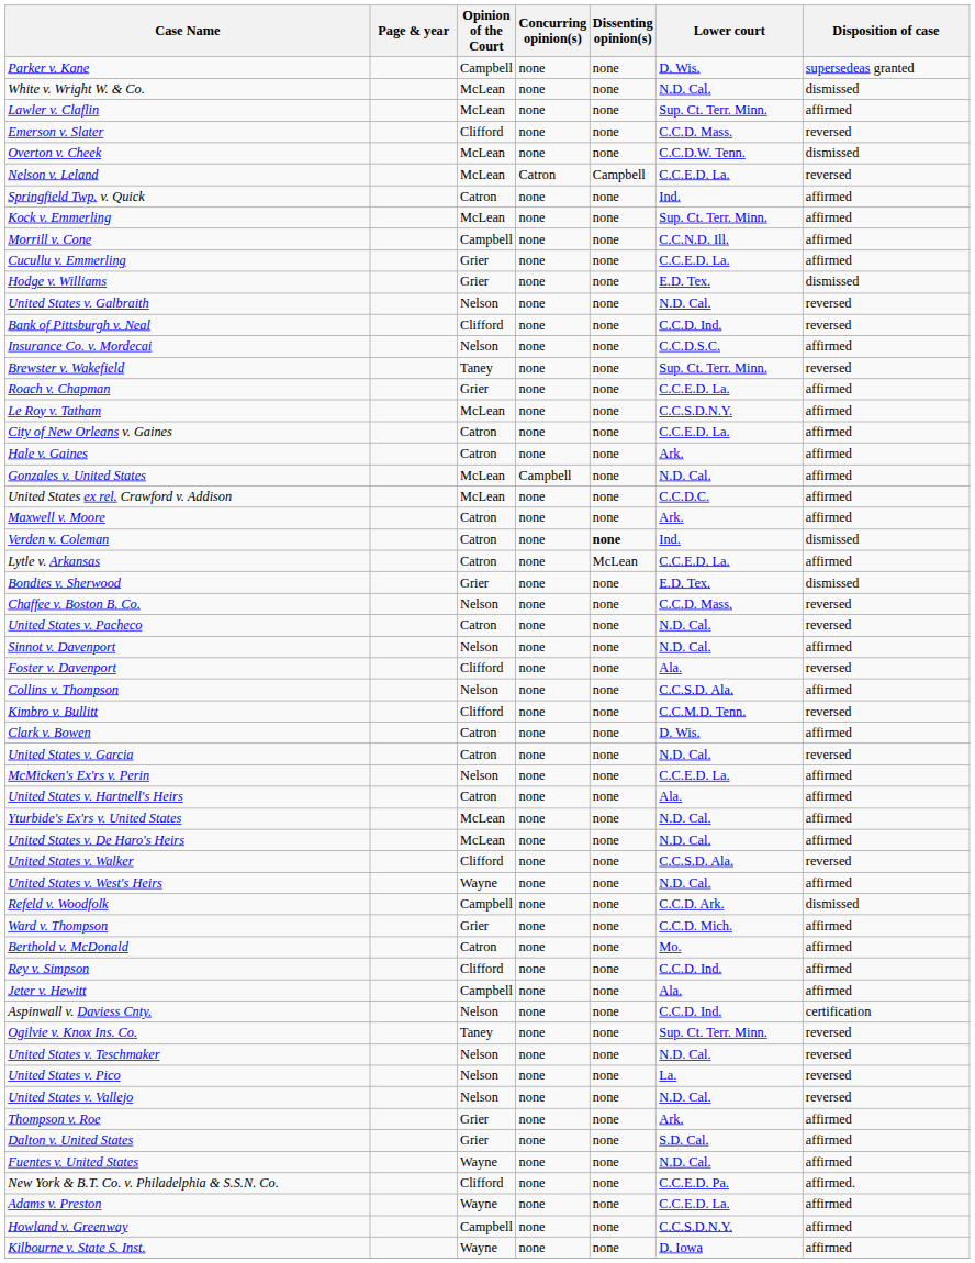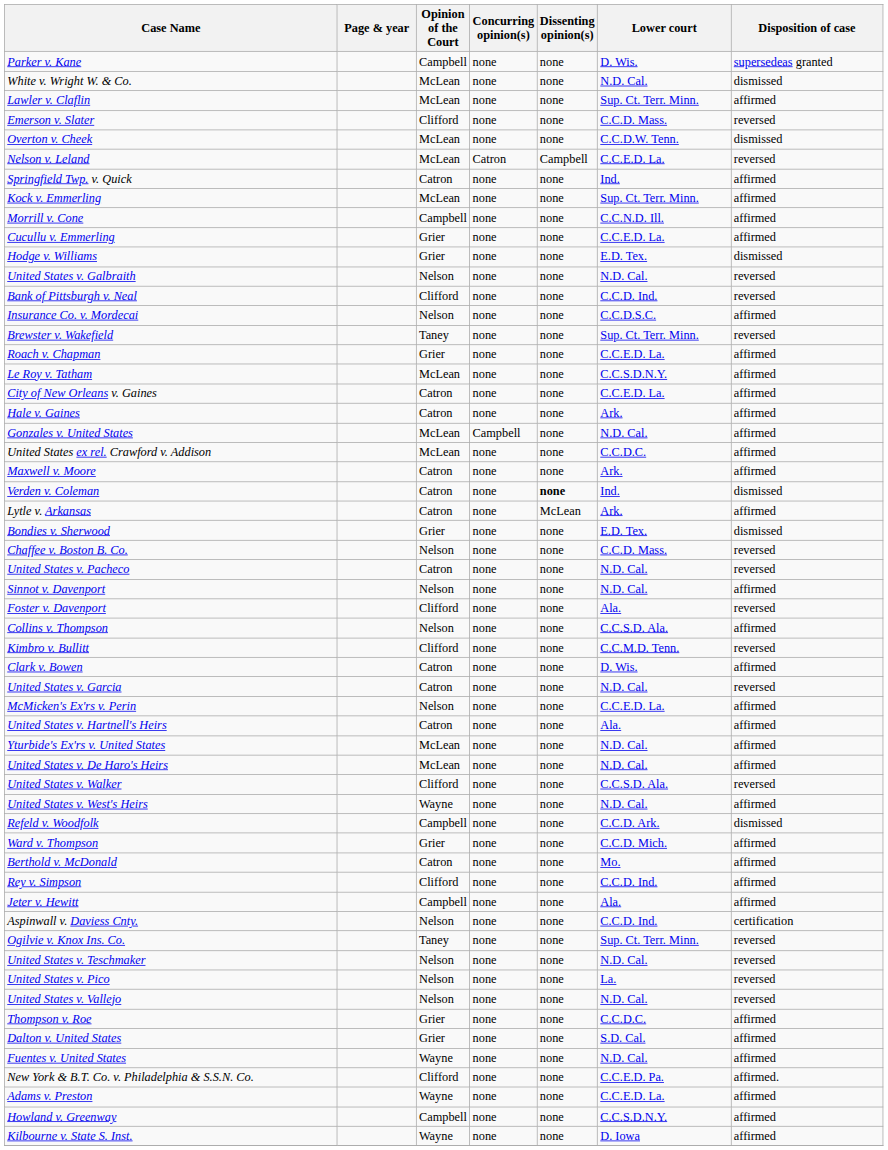 <table class="wikitable sortable">
 <tr>
 <th scope="col" style="width: 425px;">Case Name</th>
 <th scope="col" style="width: 95px;">Page & year</th>
 <th scope="col" style="width: 10px;">Opinion of the Court</th>
 <th scope="col" style="width: 10px;">Concurring opinion(s)</th>
 <th scope="col" style="width: 10px;">Dissenting opinion(s)</th>
 <th scope="col" style="width: 166px;">Lower court</th>
 <th scope="col" style="width: 190px;">Disposition of case</th>
 </tr>
 <tr>
 <td><em><a href='#'>Parker v. Kane</a></em></td>
 <td align="right"></td>
 <td>Campbell</td>
 <td>none</td>
 <td>none</td>
 <td><a href='#'>D. Wis.</a></td>
 <td><a href='#'>supersedeas</a> granted</td>
 </tr>
 <tr>
 <td><em>White v. Wright W. & Co.</em></td>
 <td align="right"></td>
 <td>McLean</td>
 <td>none</td>
 <td>none</td>
 <td><a href='#'>N.D. Cal.</a></td>
 <td>dismissed</td>
 </tr>
 <tr>
 <td><em><a href='#'>Lawler v. Claflin</a></em></td>
 <td align="right"></td>
 <td>McLean</td>
 <td>none</td>
 <td>none</td>
 <td><a href='#'>Sup. Ct. Terr. Minn.</a></td>
 <td>affirmed</td>
 </tr>
 <tr>
 <td><em><a href='#'>Emerson v. Slater</a></em></td>
 <td align="right"></td>
 <td>Clifford</td>
 <td>none</td>
 <td>none</td>
 <td><a href='#'>C.C.D. Mass.</a></td>
 <td>reversed</td>
 </tr>
 <tr>
 <td><em><a href='#'>Overton v. Cheek</a></em></td>
 <td align="right"></td>
 <td>McLean</td>
 <td>none</td>
 <td>none</td>
 <td><a href='#'>C.C.D.W. Tenn.</a></td>
 <td>dismissed</td>
 </tr>
 <tr>
 <td><em><a href='#'>Nelson v. Leland</a></em></td>
 <td align="right"></td>
 <td>McLean</td>
 <td>Catron</td>
 <td>Campbell</td>
 <td><a href='#'>C.C.E.D. La.</a></td>
 <td>reversed</td>
 </tr>
 <tr>
 <td><em><a href='#'>Springfield Twp.</a> v. Quick</em></td>
 <td align="right"></td>
 <td>Catron</td>
 <td>none</td>
 <td>none</td>
 <td><a href='#'>Ind.</a></td>
 <td>affirmed</td>
 </tr>
 <tr>
 <td><em><a href='#'>Kock v. Emmerling</a></em></td>
 <td align="right"></td>
 <td>McLean</td>
 <td>none</td>
 <td>none</td>
 <td><a href='#'>Sup. Ct. Terr. Minn.</a></td>
 <td>affirmed</td>
 </tr>
 <tr>
 <td><em><a href='#'>Morrill v. Cone</a></em></td>
 <td align="right"></td>
 <td>Campbell</td>
 <td>none</td>
 <td>none</td>
 <td><a href='#'>C.C.N.D. Ill.</a></td>
 <td>affirmed</td>
 </tr>
 <tr>
 <td><em><a href='#'>Cucullu v. Emmerling</a></em></td>
 <td align="right"></td>
 <td>Grier</td>
 <td>none</td>
 <td>none</td>
 <td><a href='#'>C.C.E.D. La.</a></td>
 <td>affirmed</td>
 </tr>
 <tr>
 <td><em><a href='#'>Hodge v. Williams</a></em></td>
 <td align="right"></td>
 <td>Grier</td>
 <td>none</td>
 <td>none</td>
 <td><a href='#'>E.D. Tex.</a></td>
 <td>dismissed</td>
 </tr>
 <tr>
 <td><em><a href='#'>United States v. Galbraith</a></em></td>
 <td align="right"></td>
 <td>Nelson</td>
 <td>none</td>
 <td>none</td>
 <td><a href='#'>N.D. Cal.</a></td>
 <td>reversed</td>
 </tr>
 <tr>
 <td><em><a href='#'>Bank of Pittsburgh v. Neal</a></em></td>
 <td align="right"></td>
 <td>Clifford</td>
 <td>none</td>
 <td>none</td>
 <td><a href='#'>C.C.D. Ind.</a></td>
 <td>reversed</td>
 </tr>
 <tr>
 <td><em><a href='#'>Insurance Co. v. Mordecai</a></em></td>
 <td align="right"></td>
 <td>Nelson</td>
 <td>none</td>
 <td>none</td>
 <td><a href='#'>C.C.D.S.C.</a></td>
 <td>affirmed</td>
 </tr>
 <tr>
 <td><em><a href='#'>Brewster v. Wakefield</a></em></td>
 <td align="right"></td>
 <td>Taney</td>
 <td>none</td>
 <td>none</td>
 <td><a href='#'>Sup. Ct. Terr. Minn.</a></td>
 <td>reversed</td>
 </tr>
 <tr>
 <td><em><a href='#'>Roach v. Chapman</a></em></td>
 <td align="right"></td>
 <td>Grier</td>
 <td>none</td>
 <td>none</td>
 <td><a href='#'>C.C.E.D. La.</a></td>
 <td>affirmed</td>
 </tr>
 <tr>
 <td><em><a href='#'>Le Roy v. Tatham</a></em></td>
 <td align="right"></td>
 <td>McLean</td>
 <td>none</td>
 <td>none</td>
 <td><a href='#'>C.C.S.D.N.Y.</a></td>
 <td>affirmed</td>
 </tr>
 <tr>
 <td><em><a href='#'>City of New Orleans</a> v. Gaines</em></td>
 <td align="right"></td>
 <td>Catron</td>
 <td>none</td>
 <td>none</td>
 <td><a href='#'>C.C.E.D. La.</a></td>
 <td>affirmed</td>
 </tr>
 <tr>
 <td><em><a href='#'>Hale v. Gaines</a></em></td>
 <td align="right"></td>
 <td>Catron</td>
 <td>none</td>
 <td>none</td>
 <td><a href='#'>Ark.</a></td>
 <td>affirmed</td>
 </tr>
 <tr>
 <td><em><a href='#'>Gonzales v. United States</a></em></td>
 <td align="right"></td>
 <td>McLean</td>
 <td>Campbell</td>
 <td>none</td>
 <td><a href='#'>N.D. Cal.</a></td>
 <td>affirmed</td>
 </tr>
 <tr>
 <td><em>United States <a href='#'>ex rel.</a> Crawford v. Addison</em></td>
 <td align="right"></td>
 <td>McLean</td>
 <td>none</td>
 <td>none</td>
 <td><a href='#'>C.C.D.C.</a></td>
 <td>affirmed</td>
 </tr>
 <tr>
 <td><em><a href='#'>Maxwell v. Moore</a></em></td>
 <td align="right"></td>
 <td>Catron</td>
 <td>none</td>
 <td>none</td>
 <td><a href='#'>Ark.</a></td>
 <td>affirmed</td>
 </tr>
 <tr>
 <td><em><a href='#'>Verden v. Coleman</a></em></td>
 <td align="right"></td>
 <td>Catron</td>
 <td>none</td>
 <td><strong>none</strong></td>
 <td><a href='#'>Ind.</a></td>
 <td>dismissed</td>
 </tr>
 <tr>
 <td><em>Lytle v. <a href='#'>Arkansas</a></em></td>
 <td align="right"></td>
 <td>Catron</td>
 <td>none</td>
 <td>McLean</td>
-<td><a href='#'>C.C.E.D. La.</a></td>
+<td><a href='#'>Ark.</a></td>
 <td>affirmed</td>
 </tr>
 <tr>
 <td><em><a href='#'>Bondies v. Sherwood</a></em></td>
 <td align="right"></td>
 <td>Grier</td>
 <td>none</td>
 <td>none</td>
 <td><a href='#'>E.D. Tex.</a></td>
 <td>dismissed</td>
 </tr>
 <tr>
 <td><em><a href='#'>Chaffee v. Boston B. Co.</a></em></td>
 <td align="right"></td>
 <td>Nelson</td>
 <td>none</td>
 <td>none</td>
 <td><a href='#'>C.C.D. Mass.</a></td>
 <td>reversed</td>
 </tr>
 <tr>
 <td><em><a href='#'>United States v. Pacheco</a></em></td>
 <td align="right"></td>
 <td>Catron</td>
 <td>none</td>
 <td>none</td>
 <td><a href='#'>N.D. Cal.</a></td>
 <td>reversed</td>
 </tr>
 <tr>
 <td><em><a href='#'>Sinnot v. Davenport</a></em></td>
 <td align="right"></td>
 <td>Nelson</td>
 <td>none</td>
 <td>none</td>
 <td><a href='#'>N.D. Cal.</a></td>
 <td>affirmed</td>
 </tr>
 <tr>
 <td><em><a href='#'>Foster v. Davenport</a></em></td>
 <td align="right"></td>
 <td>Clifford</td>
 <td>none</td>
 <td>none</td>
 <td><a href='#'>Ala.</a></td>
 <td>reversed</td>
 </tr>
 <tr>
 <td><em><a href='#'>Collins v. Thompson</a></em></td>
 <td align="right"></td>
 <td>Nelson</td>
 <td>none</td>
 <td>none</td>
 <td><a href='#'>C.C.S.D. Ala.</a></td>
 <td>affirmed</td>
 </tr>
 <tr>
 <td><em><a href='#'>Kimbro v. Bullitt</a></em></td>
 <td align="right"></td>
 <td>Clifford</td>
 <td>none</td>
 <td>none</td>
 <td><a href='#'>C.C.M.D. Tenn.</a></td>
 <td>reversed</td>
 </tr>
 <tr>
 <td><em><a href='#'>Clark v. Bowen</a></em></td>
 <td align="right"></td>
 <td>Catron</td>
 <td>none</td>
 <td>none</td>
 <td><a href='#'>D. Wis.</a></td>
 <td>affirmed</td>
 </tr>
 <tr>
 <td><em><a href='#'>United States v. Garcia</a></em></td>
 <td align="right"></td>
 <td>Catron</td>
 <td>none</td>
 <td>none</td>
 <td><a href='#'>N.D. Cal.</a></td>
 <td>reversed</td>
 </tr>
 <tr>
 <td><em><a href='#'>McMicken's Ex'rs v. Perin</a></em></td>
 <td align="right"></td>
 <td>Nelson</td>
 <td>none</td>
 <td>none</td>
 <td><a href='#'>C.C.E.D. La.</a></td>
 <td>affirmed</td>
 </tr>
 <tr>
 <td><em><a href='#'>United States v. Hartnell's Heirs</a></em></td>
 <td align="right"></td>
 <td>Catron</td>
 <td>none</td>
 <td>none</td>
 <td><a href='#'>Ala.</a></td>
 <td>affirmed</td>
 </tr>
 <tr>
 <td><em><a href='#'>Yturbide's Ex'rs v. United States</a></em></td>
 <td align="right"></td>
 <td>McLean</td>
 <td>none</td>
 <td>none</td>
 <td><a href='#'>N.D. Cal.</a></td>
 <td>affirmed</td>
 </tr>
 <tr>
 <td><em><a href='#'>United States v. De Haro's Heirs</a></em></td>
 <td align="right"></td>
 <td>McLean</td>
 <td>none</td>
 <td>none</td>
 <td><a href='#'>N.D. Cal.</a></td>
 <td>affirmed</td>
 </tr>
 <tr>
 <td><em><a href='#'>United States v. Walker</a></em></td>
 <td align="right"></td>
 <td>Clifford</td>
 <td>none</td>
 <td>none</td>
 <td><a href='#'>C.C.S.D. Ala.</a></td>
 <td>reversed</td>
 </tr>
 <tr>
 <td><em><a href='#'>United States v. West's Heirs</a></em></td>
 <td align="right"></td>
 <td>Wayne</td>
 <td>none</td>
 <td>none</td>
 <td><a href='#'>N.D. Cal.</a></td>
 <td>affirmed</td>
 </tr>
 <tr>
 <td><em><a href='#'>Refeld v. Woodfolk</a></em></td>
 <td align="right"></td>
 <td>Campbell</td>
 <td>none</td>
 <td>none</td>
 <td><a href='#'>C.C.D. Ark.</a></td>
 <td>dismissed</td>
 </tr>
 <tr>
 <td><em><a href='#'>Ward v. Thompson</a></em></td>
 <td align="right"></td>
 <td>Grier</td>
 <td>none</td>
 <td>none</td>
 <td><a href='#'>C.C.D. Mich.</a></td>
 <td>affirmed</td>
 </tr>
 <tr>
 <td><em><a href='#'>Berthold v. McDonald</a></em></td>
 <td align="right"></td>
 <td>Catron</td>
 <td>none</td>
 <td>none</td>
 <td><a href='#'>Mo.</a></td>
 <td>affirmed</td>
 </tr>
 <tr>
 <td><em><a href='#'>Rey v. Simpson</a></em></td>
 <td align="right"></td>
 <td>Clifford</td>
 <td>none</td>
 <td>none</td>
 <td><a href='#'>C.C.D. Ind.</a></td>
 <td>affirmed</td>
 </tr>
 <tr>
 <td><em><a href='#'>Jeter v. Hewitt</a></em></td>
 <td align="right"></td>
 <td>Campbell</td>
 <td>none</td>
 <td>none</td>
 <td><a href='#'>Ala.</a></td>
 <td>affirmed</td>
 </tr>
 <tr>
 <td><em>Aspinwall v. <a href='#'>Daviess Cnty.</a></em></td>
 <td align="right"></td>
 <td>Nelson</td>
 <td>none</td>
 <td>none</td>
 <td><a href='#'>C.C.D. Ind.</a></td>
 <td>certification</td>
 </tr>
 <tr>
 <td><em><a href='#'>Ogilvie v. Knox Ins. Co.</a></em></td>
 <td align="right"></td>
 <td>Taney</td>
 <td>none</td>
 <td>none</td>
 <td><a href='#'>Sup. Ct. Terr. Minn.</a></td>
 <td>reversed</td>
 </tr>
 <tr>
 <td><em><a href='#'>United States v. Teschmaker</a></em></td>
 <td align="right"></td>
 <td>Nelson</td>
 <td>none</td>
 <td>none</td>
 <td><a href='#'>N.D. Cal.</a></td>
 <td>reversed</td>
 </tr>
 <tr>
 <td><em><a href='#'>United States v. Pico</a></em></td>
 <td align="right"></td>
 <td>Nelson</td>
 <td>none</td>
 <td>none</td>
 <td><a href='#'>La.</a></td>
 <td>reversed</td>
 </tr>
 <tr>
 <td><em><a href='#'>United States v. Vallejo</a></em></td>
 <td align="right"></td>
 <td>Nelson</td>
 <td>none</td>
 <td>none</td>
 <td><a href='#'>N.D. Cal.</a></td>
 <td>reversed</td>
 </tr>
 <tr>
 <td><em><a href='#'>Thompson v. Roe</a></em></td>
 <td align="right"></td>
 <td>Grier</td>
 <td>none</td>
 <td>none</td>
-<td><a href='#'>Ark.</a></td>
+<td><a href='#'>C.C.D.C.</a></td>
 <td>affirmed</td>
 </tr>
 <tr>
 <td><em><a href='#'>Dalton v. United States</a></em></td>
 <td align="right"></td>
 <td>Grier</td>
 <td>none</td>
 <td>none</td>
 <td><a href='#'>S.D. Cal.</a></td>
 <td>affirmed</td>
 </tr>
 <tr>
 <td><em><a href='#'>Fuentes v. United States</a></em></td>
 <td align="right"></td>
 <td>Wayne</td>
 <td>none</td>
 <td>none</td>
 <td><a href='#'>N.D. Cal.</a></td>
 <td>affirmed</td>
 </tr>
 <tr>
 <td><em>New York & B.T. Co. v.  Philadelphia & S.S.N. Co.</em></td>
 <td align="right"></td>
 <td>Clifford</td>
 <td>none</td>
 <td>none</td>
 <td><a href='#'>C.C.E.D. Pa.</a></td>
 <td>affirmed.</td>
 </tr>
 <tr>
 <td><em><a href='#'>Adams v. Preston</a></em></td>
 <td align="right"></td>
 <td>Wayne</td>
 <td>none</td>
 <td>none</td>
 <td><a href='#'>C.C.E.D. La.</a></td>
 <td>affirmed</td>
 </tr>
 <tr>
 <td><em><a href='#'>Howland v. Greenway</a></em></td>
 <td align="right"></td>
 <td>Campbell</td>
 <td>none</td>
 <td>none</td>
 <td><a href='#'>C.C.S.D.N.Y.</a></td>
 <td>affirmed</td>
 </tr>
 <tr>
 <td><em><a href='#'>Kilbourne v. State S. Inst.</a></em></td>
 <td align="right"></td>
 <td>Wayne</td>
 <td>none</td>
 <td>none</td>
 <td><a href='#'>D. Iowa</a></td>
 <td>affirmed</td>
 </tr>
 <tr>
 </tr>
 </table>
